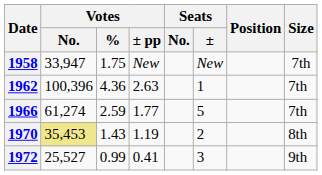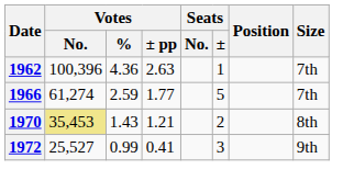 <table class=wikitable>
 <tr>
 <th rowspan="2">Date</th>
 <th colspan="3">Votes</th>
 <th colspan="2">Seats</th>
 <th rowspan="2">Position</th>
 <th rowspan="2">Size</th>
 </tr>
 <tr>
 <th>No.</th>
 <th>%</th>
 <th>± pp</th>
 <th>No.</th>
 <th>±</th>
-</tr>
-<tr>
-<th><a href='#'>1958</a></th>
-<td>33,947</td>
-<td>1.75</td>
-<td><em>New</em></td>
-<td></td>
-<td><em>New</em></td>
-<td></td>
-<td align="center">7th</td>
 </tr>
 <tr>
 <th><a href='#'>1962</a></th>
 <td>100,396</td>
 <td>4.36</td>
 <td> 2.63</td>
 <td></td>
 <td> 1</td>
 <td></td>
 <td> 7th</td>
 </tr>
 <tr>
 <th><a href='#'>1966</a></th>
 <td>61,274</td>
 <td>2.59</td>
 <td> 1.77</td>
 <td></td>
 <td> 5</td>
 <td> </td>
 <td> 7th</td>
 </tr>
 <tr>
 <th><a href='#'>1970</a></th>
 <td style="background: khaki;">35,453</td>
 <td>1.43</td>
-<td> 1.19</td>
+<td> 1.21</td>
 <td></td>
 <td> 2</td>
 <td></td>
 <td> 8th</td>
 </tr>
 <tr>
 <th><a href='#'>1972</a></th>
 <td>25,527</td>
 <td>0.99</td>
 <td> 0.41</td>
 <td></td>
 <td> 3</td>
 <td></td>
 <td> 9th</td>
 </tr>
 </table>
